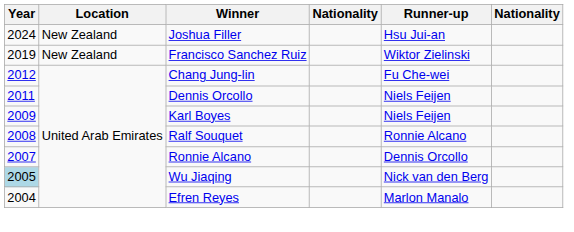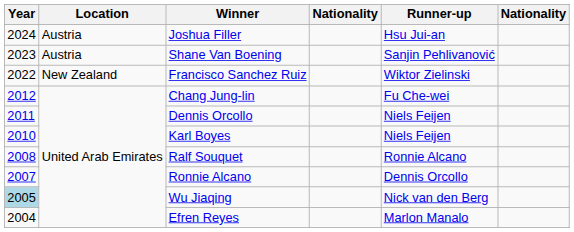 <table class="wikitable">
 <tr>
 <th>Year</th>
 <th>Location</th>
 <th>Winner</th>
 <th>Nationality</th>
 <th>Runner-up</th>
 <th>Nationality</th>
 </tr>
 <tr>
 <td>2024</td>
-<td rowspan="1">New Zealand</td>
+<td rowspan="1">Austria</td>
 <td><a href='#'>Joshua Filler</a></td>
 <td></td>
 <td><a href='#'>Hsu Jui-an</a></td>
 <td></td>
 </tr>
 <tr>
-<td>2019</td>
+<td>2023</td>
+<td rowspan="1">Austria</td>
+<td><a href='#'>Shane Van Boening</a></td>
+<td></td>
+<td><a href='#'>Sanjin Pehlivanović</a></td>
+<td></td>
+</tr>
+<tr>
+<td>2022</td>
 <td rowspan="1">New Zealand</td>
 <td><a href='#'>Francisco Sanchez Ruiz</a></td>
 <td></td>
 <td><a href='#'>Wiktor Zielinski</a></td>
 <td></td>
 </tr>
 <tr>
 <td><a href='#'>2012</a></td>
 <td rowspan="7">United Arab Emirates</td>
 <td><a href='#'>Chang Jung-lin</a></td>
 <td></td>
 <td><a href='#'>Fu Che-wei</a></td>
 <td></td>
 </tr>
 <tr>
 <td><a href='#'>2011</a></td>
 <td><a href='#'>Dennis Orcollo</a></td>
 <td></td>
 <td><a href='#'>Niels Feijen</a></td>
 <td></td>
 </tr>
 <tr>
-<td><a href='#'>2009</a></td>
+<td><a href='#'>2010</a></td>
 <td><a href='#'>Karl Boyes</a></td>
 <td></td>
 <td><a href='#'>Niels Feijen</a></td>
 <td></td>
 </tr>
 <tr>
 <td><a href='#'>2008</a></td>
 <td><a href='#'>Ralf Souquet</a></td>
 <td></td>
 <td><a href='#'>Ronnie Alcano</a></td>
 <td></td>
 </tr>
 <tr>
 <td><a href='#'>2007</a></td>
 <td><a href='#'>Ronnie Alcano</a></td>
 <td></td>
 <td><a href='#'>Dennis Orcollo</a></td>
 <td></td>
 </tr>
 <tr>
 <td style="background: lightblue;">2005</td>
 <td><a href='#'>Wu Jiaqing</a></td>
 <td></td>
 <td><a href='#'>Nick van den Berg</a></td>
 <td></td>
 </tr>
 <tr>
 <td>2004</td>
 <td><a href='#'>Efren Reyes</a></td>
 <td></td>
 <td><a href='#'>Marlon Manalo</a></td>
 <td></td>
 </tr>
 </table>
